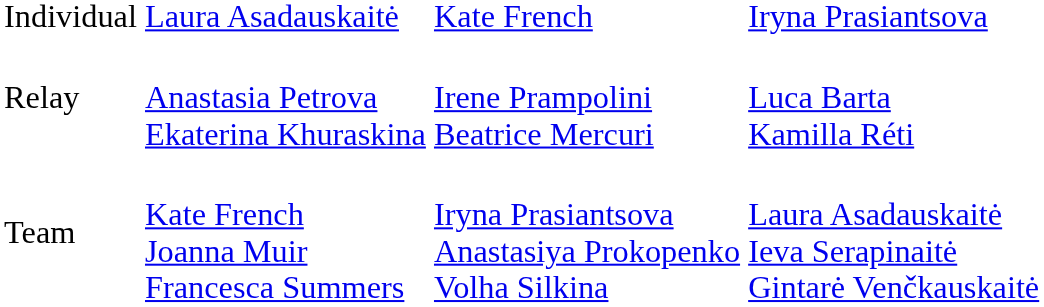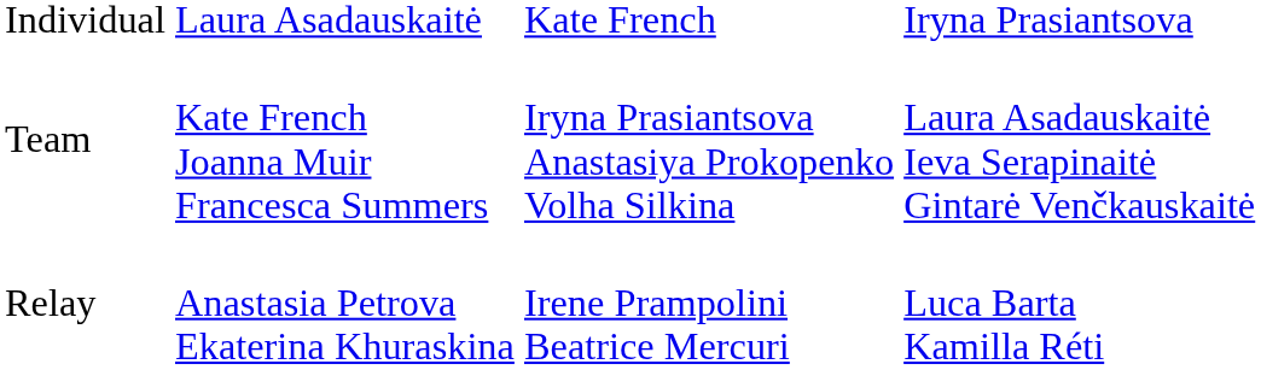 <table>
 <tr>
 <td>Individual</td>
 <td> <a href='#'>Laura Asadauskaitė</a></td>
 <td> <a href='#'>Kate French</a></td>
 <td> <a href='#'>Iryna Prasiantsova</a></td>
 </tr>
 <tr>
+<td>Team</td>
+<td><br><a href='#'>Kate French</a><br><a href='#'>Joanna Muir</a><br><a href='#'>Francesca Summers</a></td>
+<td><br><a href='#'>Iryna Prasiantsova</a><br><a href='#'>Anastasiya Prokopenko</a><br><a href='#'>Volha Silkina</a></td>
+<td><br><a href='#'>Laura Asadauskaitė</a><br><a href='#'>Ieva Serapinaitė</a><br><a href='#'>Gintarė Venčkauskaitė</a></td>
+</tr>
+<tr>
 <td>Relay</td>
 <td><br><a href='#'>Anastasia Petrova</a><br><a href='#'>Ekaterina Khuraskina</a></td>
 <td><br><a href='#'>Irene Prampolini</a><br><a href='#'>Beatrice Mercuri</a></td>
 <td><br><a href='#'>Luca Barta</a><br><a href='#'>Kamilla Réti</a></td>
 </tr>
-<tr>
-<td>Team</td>
-<td><br><a href='#'>Kate French</a><br><a href='#'>Joanna Muir</a><br><a href='#'>Francesca Summers</a></td>
-<td><br><a href='#'>Iryna Prasiantsova</a><br><a href='#'>Anastasiya Prokopenko</a><br><a href='#'>Volha Silkina</a></td>
-<td><br><a href='#'>Laura Asadauskaitė</a><br><a href='#'>Ieva Serapinaitė</a><br><a href='#'>Gintarė Venčkauskaitė</a></td>
-</tr>
 </table>
